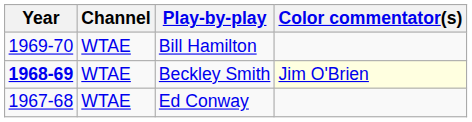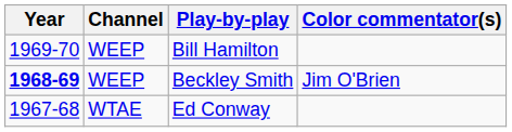 <table class="wikitable">
 <tr>
 <th>Year</th>
 <th>Channel</th>
 <th><a href='#'>Play-by-play</a></th>
 <th><a href='#'>Color commentator</a>(s)</th>
 </tr>
 <tr>
 <td><a href='#'>1969-70</a></td>
-<td><a href='#'>WTAE</a></td>
+<td><a href='#'>WEEP</a></td>
 <td><a href='#'>Bill Hamilton</a></td>
 </tr>
 <tr>
 <td><strong><a href='#'>1968-69</a></strong></td>
-<td><a href='#'>WTAE</a></td>
+<td><a href='#'>WEEP</a></td>
 <td><a href='#'>Beckley Smith</a></td>
-<td style="background: lightyellow;"><a href='#'>Jim O'Brien</a></td>
+<td><a href='#'>Jim O'Brien</a></td>
 </tr>
 <tr>
 <td><a href='#'>1967-68</a></td>
 <td><a href='#'>WTAE</a></td>
 <td><a href='#'>Ed Conway</a></td>
 </tr>
 </table>
